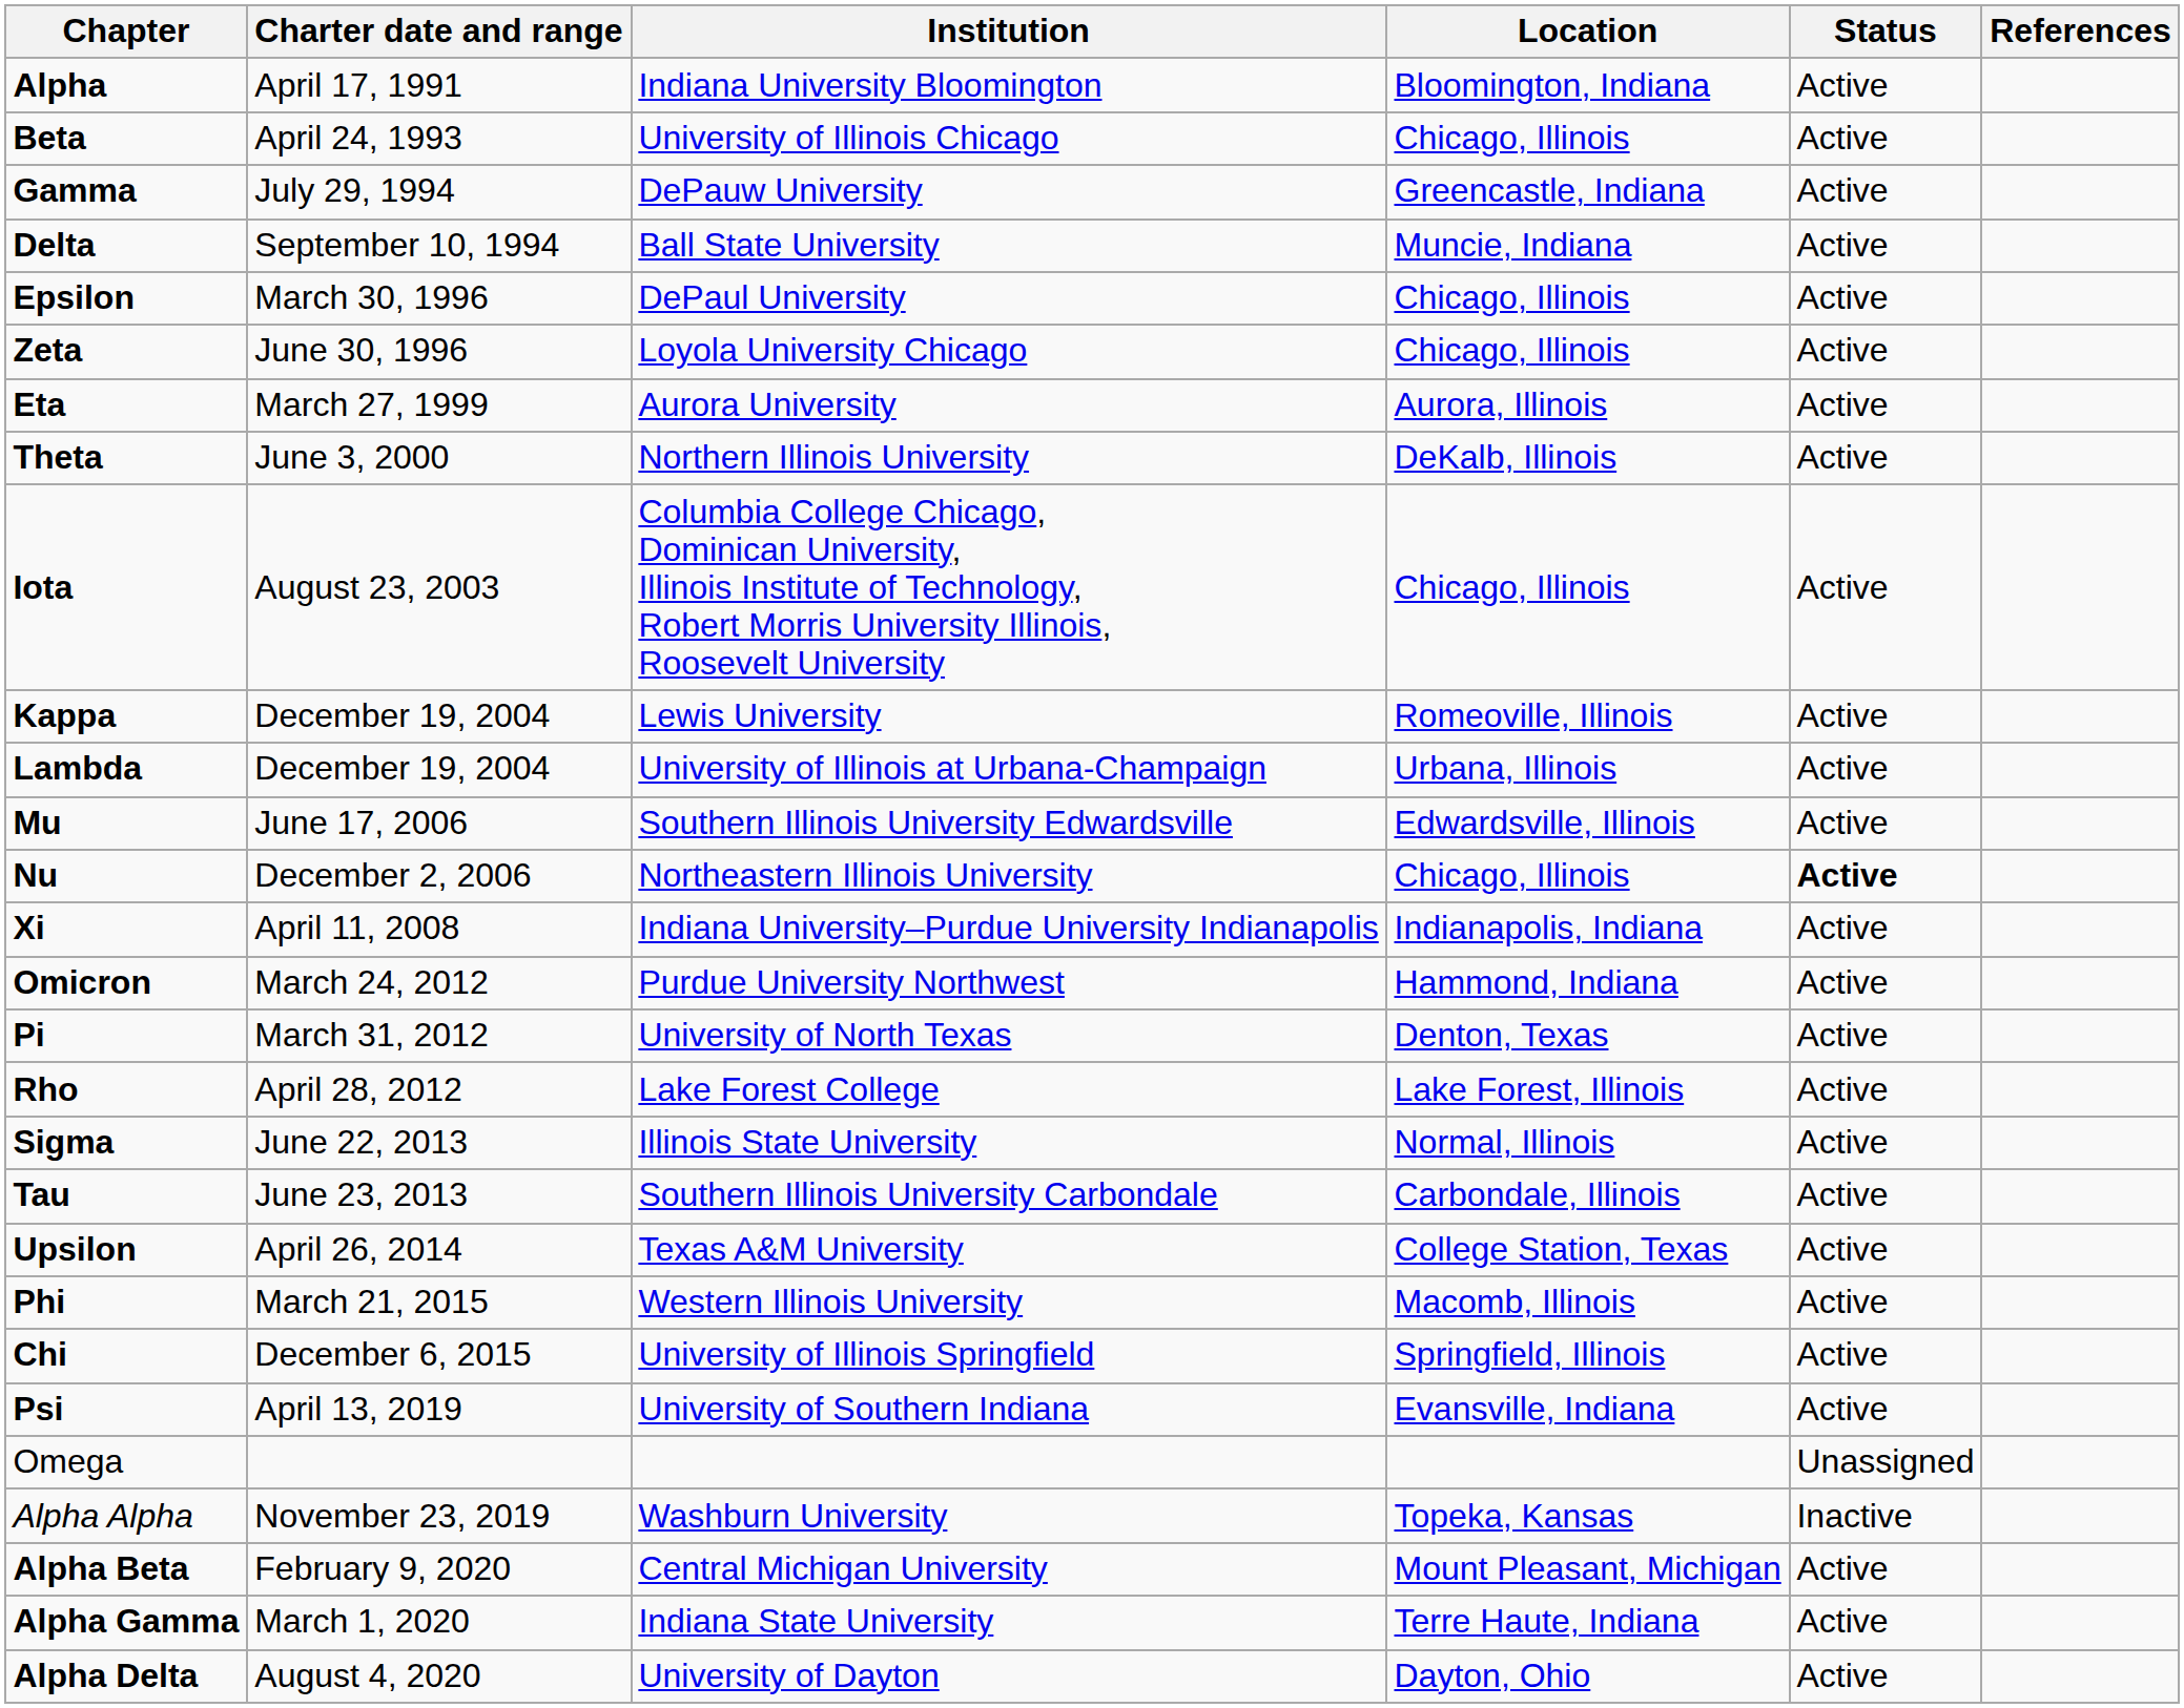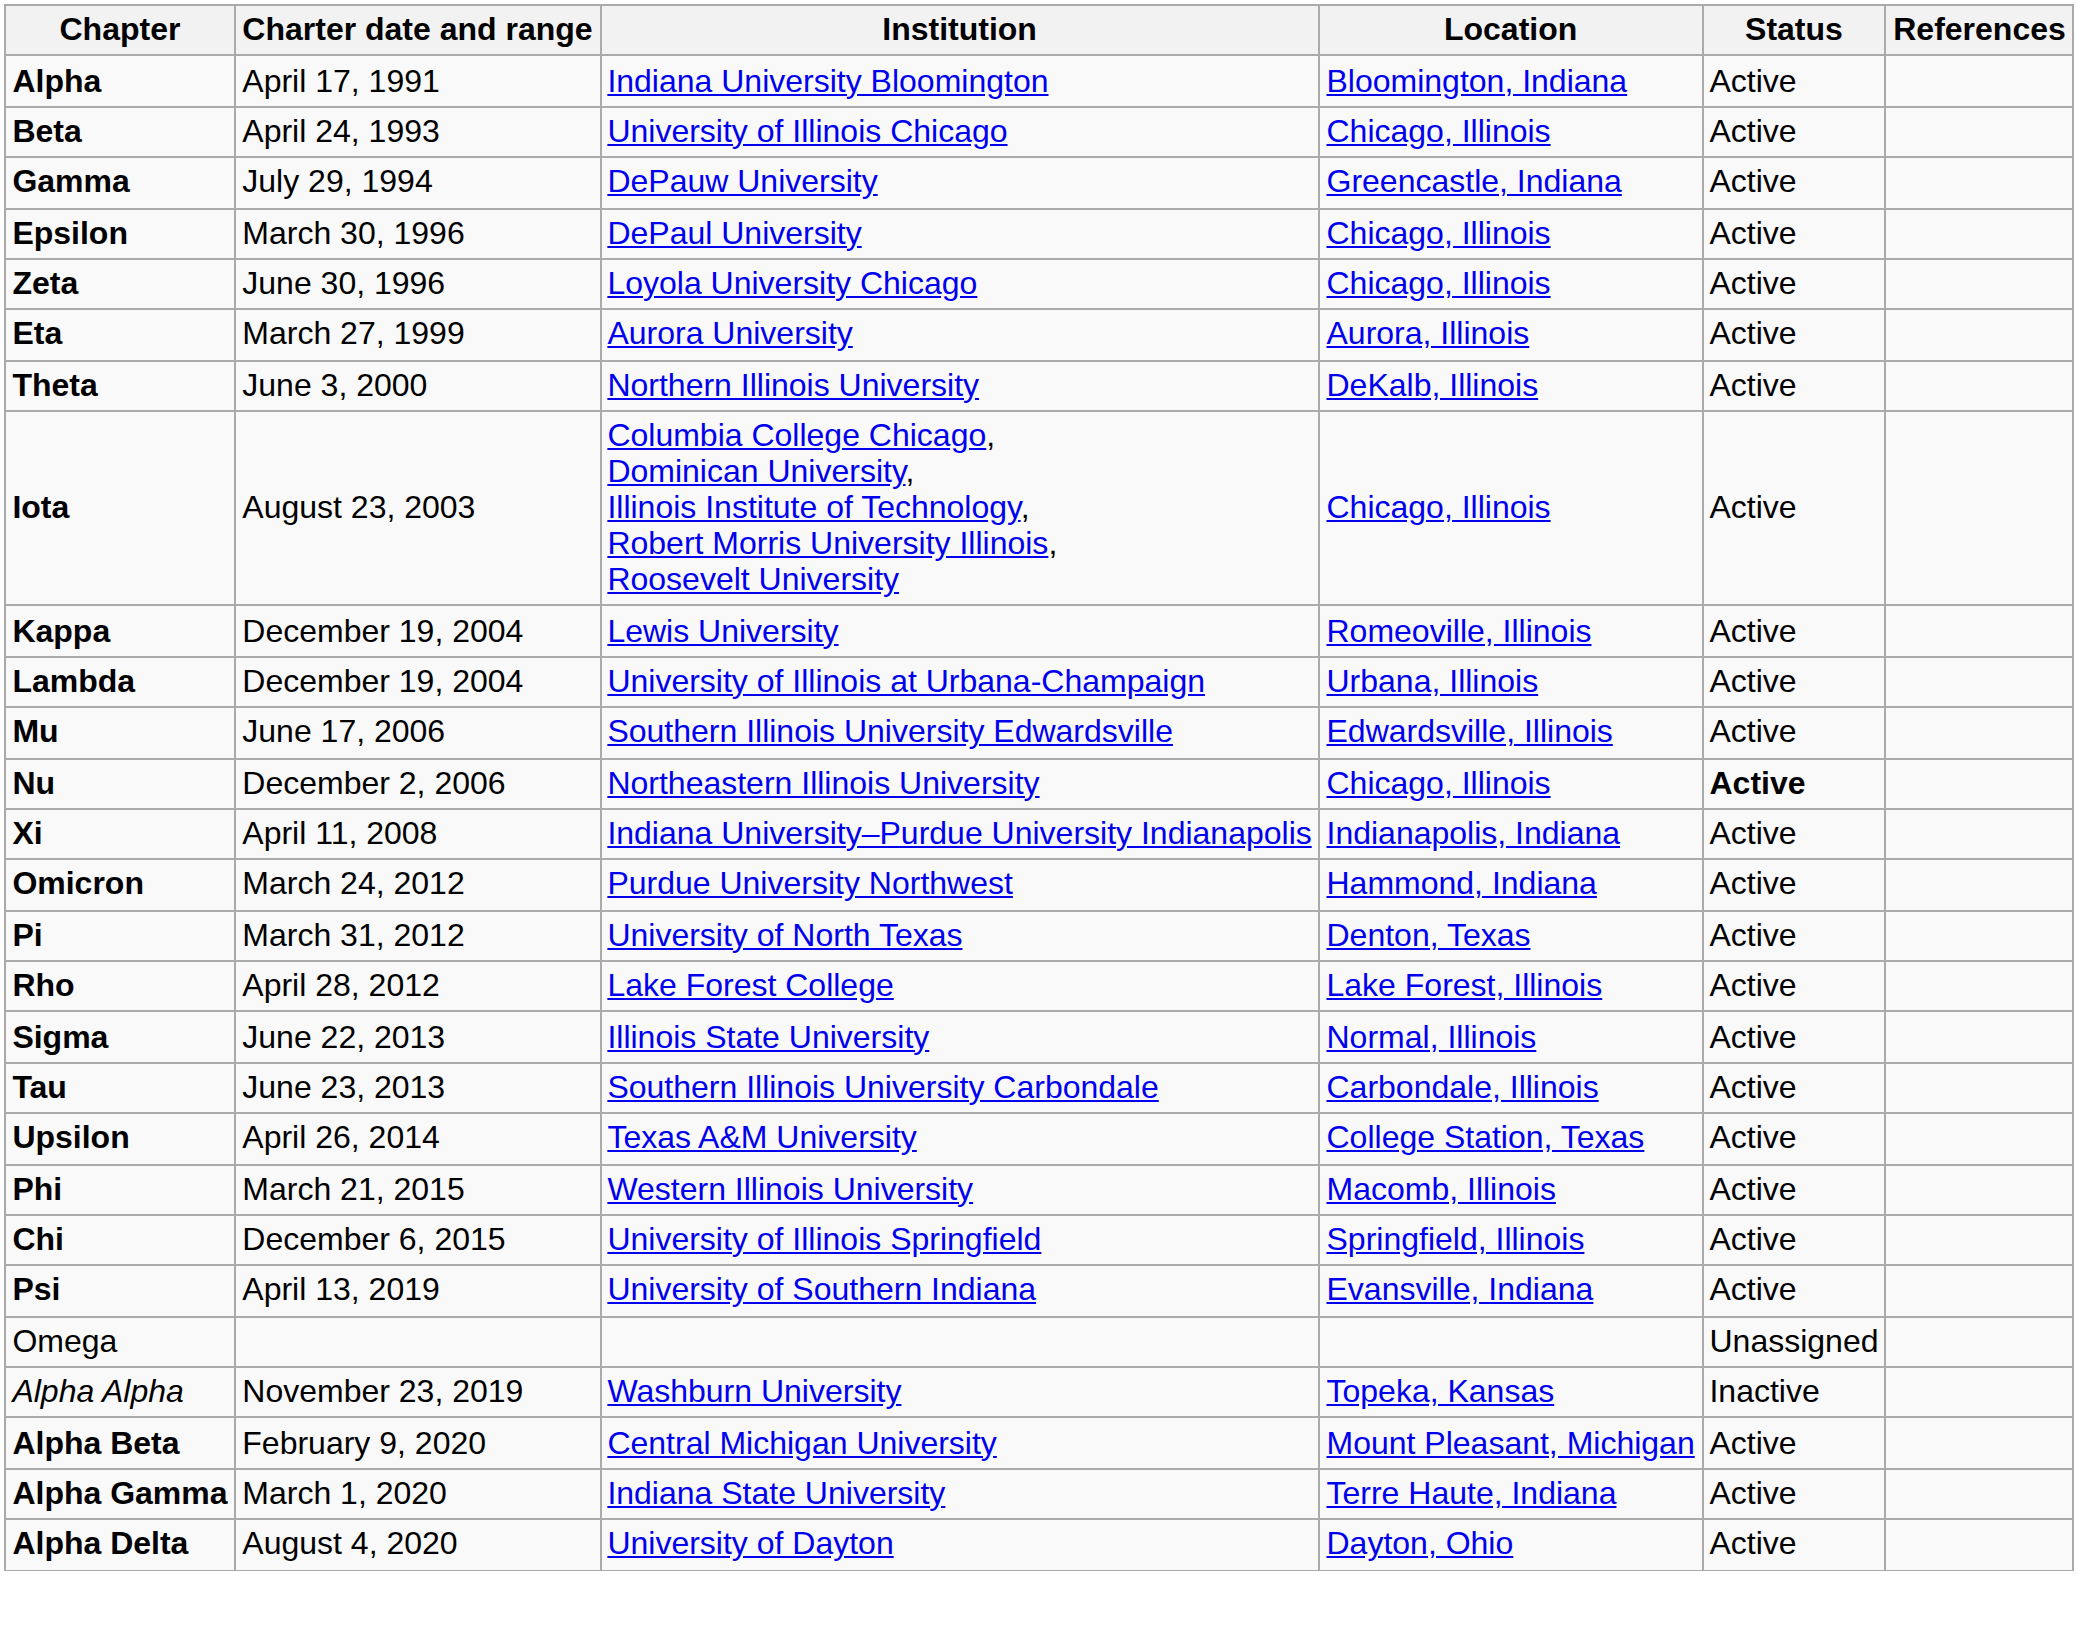 <table class="wikitable sortable">
 <tr>
 <th>Chapter</th>
 <th>Charter date and range</th>
 <th>Institution</th>
 <th>Location</th>
 <th>Status</th>
 <th>References</th>
 </tr>
 <tr>
 <td><strong>Alpha</strong></td>
 <td>April 17, 1991</td>
 <td><a href='#'>Indiana University Bloomington</a></td>
 <td><a href='#'>Bloomington, Indiana</a></td>
 <td>Active</td>
 <td></td>
 </tr>
 <tr>
 <td><strong>Beta</strong></td>
 <td>April 24, 1993</td>
 <td><a href='#'>University of Illinois Chicago</a></td>
 <td><a href='#'>Chicago, Illinois</a></td>
 <td>Active</td>
 <td></td>
 </tr>
 <tr>
 <td><strong>Gamma</strong></td>
 <td>July 29, 1994</td>
 <td><a href='#'>DePauw University</a></td>
 <td><a href='#'>Greencastle, Indiana</a></td>
-<td>Active</td>
-<td></td>
-</tr>
-<tr>
-<td><strong>Delta</strong></td>
-<td>September 10, 1994</td>
-<td><a href='#'>Ball State University</a></td>
-<td><a href='#'>Muncie, Indiana</a></td>
 <td>Active</td>
 <td></td>
 </tr>
 <tr>
 <td><strong>Epsilon</strong></td>
 <td>March 30, 1996</td>
 <td><a href='#'>DePaul University</a></td>
 <td><a href='#'>Chicago, Illinois</a></td>
 <td>Active</td>
 <td></td>
 </tr>
 <tr>
 <td><strong>Zeta</strong></td>
 <td>June 30, 1996</td>
 <td><a href='#'>Loyola University Chicago</a></td>
 <td><a href='#'>Chicago, Illinois</a></td>
 <td>Active</td>
 <td></td>
 </tr>
 <tr>
 <td><strong>Eta</strong></td>
 <td>March 27, 1999</td>
 <td><a href='#'>Aurora University</a></td>
 <td><a href='#'>Aurora, Illinois</a></td>
 <td>Active</td>
 <td></td>
 </tr>
 <tr>
 <td><strong>Theta</strong></td>
 <td>June 3, 2000</td>
 <td><a href='#'>Northern Illinois University</a></td>
 <td><a href='#'>DeKalb, Illinois</a></td>
 <td>Active</td>
 <td></td>
 </tr>
 <tr>
 <td><strong>Iota</strong></td>
 <td>August 23, 2003</td>
 <td><a href='#'>Columbia College Chicago</a>,<br><a href='#'>Dominican University</a>,<br><a href='#'>Illinois Institute of Technology</a>,<br><a href='#'>Robert Morris University Illinois</a>,<br><a href='#'>Roosevelt University</a></td>
 <td><a href='#'>Chicago, Illinois</a></td>
 <td>Active</td>
 <td></td>
 </tr>
 <tr>
 <td><strong>Kappa</strong></td>
 <td>December 19, 2004</td>
 <td><a href='#'>Lewis University</a></td>
 <td><a href='#'>Romeoville, Illinois</a></td>
 <td>Active</td>
 <td></td>
 </tr>
 <tr>
 <td><strong>Lambda</strong></td>
 <td>December 19, 2004</td>
 <td><a href='#'>University of Illinois at Urbana-Champaign</a></td>
 <td><a href='#'>Urbana, Illinois</a></td>
 <td>Active</td>
 <td></td>
 </tr>
 <tr>
 <td><strong>Mu</strong></td>
 <td>June 17, 2006</td>
 <td><a href='#'>Southern Illinois University Edwardsville</a></td>
 <td><a href='#'>Edwardsville, Illinois</a></td>
 <td>Active</td>
 <td></td>
 </tr>
 <tr>
 <td><strong>Nu</strong></td>
 <td>December 2, 2006</td>
 <td><a href='#'>Northeastern Illinois University</a></td>
 <td><a href='#'>Chicago, Illinois</a></td>
 <td><strong>Active</strong></td>
 <td></td>
 </tr>
 <tr>
 <td><strong>Xi</strong></td>
 <td>April 11, 2008</td>
 <td><a href='#'>Indiana University–Purdue University Indianapolis</a></td>
 <td><a href='#'>Indianapolis, Indiana</a></td>
 <td>Active</td>
 <td></td>
 </tr>
 <tr>
 <td><strong>Omicron</strong></td>
 <td>March 24, 2012</td>
 <td><a href='#'>Purdue University Northwest</a></td>
 <td><a href='#'>Hammond, Indiana</a></td>
 <td>Active</td>
 <td></td>
 </tr>
 <tr>
 <td><strong>Pi</strong></td>
 <td>March 31, 2012</td>
 <td><a href='#'>University of North Texas</a></td>
 <td><a href='#'>Denton, Texas</a></td>
 <td>Active</td>
 <td></td>
 </tr>
 <tr>
 <td><strong>Rho</strong></td>
 <td>April 28, 2012</td>
 <td><a href='#'>Lake Forest College</a></td>
 <td><a href='#'>Lake Forest, Illinois</a></td>
 <td>Active</td>
 <td></td>
 </tr>
 <tr>
 <td><strong>Sigma</strong></td>
 <td>June 22, 2013</td>
 <td><a href='#'>Illinois State University</a></td>
 <td><a href='#'>Normal, Illinois</a></td>
 <td>Active</td>
 <td></td>
 </tr>
 <tr>
 <td><strong>Tau</strong></td>
 <td>June 23, 2013</td>
 <td><a href='#'>Southern Illinois University Carbondale</a></td>
 <td><a href='#'>Carbondale, Illinois</a></td>
 <td>Active</td>
 <td></td>
 </tr>
 <tr>
 <td><strong>Upsilon</strong></td>
 <td>April 26, 2014</td>
 <td><a href='#'>Texas A&M University</a></td>
 <td><a href='#'>College Station, Texas</a></td>
 <td>Active</td>
 <td></td>
 </tr>
 <tr>
 <td><strong>Phi</strong></td>
 <td>March 21, 2015</td>
 <td><a href='#'>Western Illinois University</a></td>
 <td><a href='#'>Macomb, Illinois</a></td>
 <td>Active</td>
 <td></td>
 </tr>
 <tr>
 <td><strong>Chi</strong></td>
 <td>December 6, 2015</td>
 <td><a href='#'>University of Illinois Springfield</a></td>
 <td><a href='#'>Springfield, Illinois</a></td>
 <td>Active</td>
 <td></td>
 </tr>
 <tr>
 <td><strong>Psi</strong></td>
 <td>April 13, 2019</td>
 <td><a href='#'>University of Southern Indiana</a></td>
 <td><a href='#'>Evansville, Indiana</a></td>
 <td>Active</td>
 <td></td>
 </tr>
 <tr>
 <td>Omega</td>
 <td></td>
 <td></td>
 <td></td>
 <td>Unassigned</td>
 <td></td>
 </tr>
 <tr>
 <td><em>Alpha Alpha</em></td>
 <td>November 23, 2019</td>
 <td><a href='#'>Washburn University</a></td>
 <td><a href='#'>Topeka, Kansas</a></td>
 <td>Inactive</td>
 <td></td>
 </tr>
 <tr>
 <td><strong>Alpha Beta</strong></td>
 <td>February 9, 2020</td>
 <td><a href='#'>Central Michigan University</a></td>
 <td><a href='#'>Mount Pleasant, Michigan</a></td>
 <td>Active</td>
 <td></td>
 </tr>
 <tr>
 <td><strong>Alpha Gamma</strong></td>
 <td>March 1, 2020</td>
 <td><a href='#'>Indiana State University</a></td>
 <td><a href='#'>Terre Haute, Indiana</a></td>
 <td>Active</td>
 <td></td>
 </tr>
 <tr>
 <td><strong>Alpha Delta</strong></td>
 <td>August 4, 2020</td>
 <td><a href='#'>University of Dayton</a></td>
 <td><a href='#'>Dayton, Ohio</a></td>
 <td>Active</td>
 <td></td>
 </tr>
 </table>
